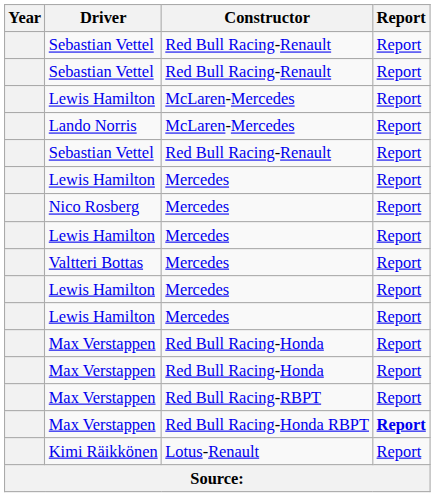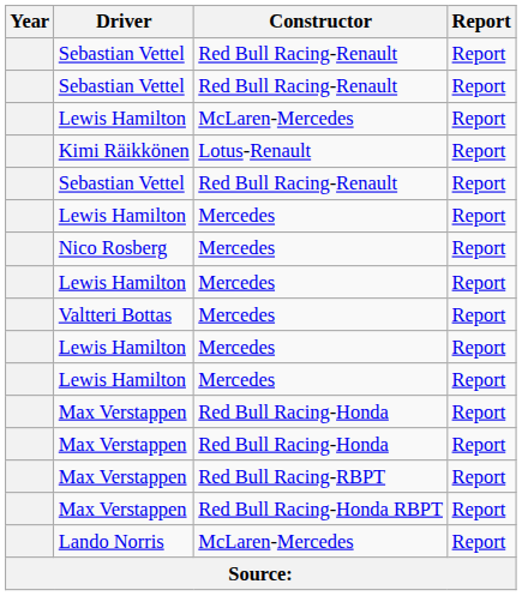 <table class="wikitable" style="font-size: 95%;">
 <tr>
 <th>Year</th>
 <th>Driver</th>
 <th>Constructor</th>
 <th>Report</th>
 </tr>
 <tr>
 <th></th>
 <td> <a href='#'>Sebastian Vettel</a></td>
 <td><a href='#'>Red Bull Racing</a>-<a href='#'>Renault</a></td>
 <td><a href='#'>Report</a></td>
 </tr>
 <tr>
 <th></th>
 <td> <a href='#'>Sebastian Vettel</a></td>
 <td><a href='#'>Red Bull Racing</a>-<a href='#'>Renault</a></td>
 <td><a href='#'>Report</a></td>
 </tr>
 <tr>
 <th></th>
 <td> <a href='#'>Lewis Hamilton</a></td>
 <td><a href='#'>McLaren</a>-<a href='#'>Mercedes</a></td>
 <td><a href='#'>Report</a></td>
 </tr>
 <tr>
 <th></th>
-<td> <a href='#'>Lando Norris</a></td>
-<td><a href='#'>McLaren</a>-<a href='#'>Mercedes</a></td>
+<td> <a href='#'>Kimi Räikkönen</a></td>
+<td><a href='#'>Lotus</a>-<a href='#'>Renault</a></td>
 <td><a href='#'>Report</a></td>
 </tr>
 <tr>
 <th></th>
 <td> <a href='#'>Sebastian Vettel</a></td>
 <td><a href='#'>Red Bull Racing</a>-<a href='#'>Renault</a></td>
 <td><a href='#'>Report</a></td>
 </tr>
 <tr>
 <th></th>
 <td> <a href='#'>Lewis Hamilton</a></td>
 <td><a href='#'>Mercedes</a></td>
 <td><a href='#'>Report</a></td>
 </tr>
 <tr>
 <th></th>
 <td> <a href='#'>Nico Rosberg</a></td>
 <td><a href='#'>Mercedes</a></td>
 <td><a href='#'>Report</a></td>
 </tr>
 <tr>
 <th></th>
 <td> <a href='#'>Lewis Hamilton</a></td>
 <td><a href='#'>Mercedes</a></td>
 <td><a href='#'>Report</a></td>
 </tr>
 <tr>
 <th></th>
 <td> <a href='#'>Valtteri Bottas</a></td>
 <td><a href='#'>Mercedes</a></td>
 <td><a href='#'>Report</a></td>
 </tr>
 <tr>
 <th></th>
 <td> <a href='#'>Lewis Hamilton</a></td>
 <td><a href='#'>Mercedes</a></td>
 <td><a href='#'>Report</a></td>
 </tr>
 <tr>
 <th></th>
 <td> <a href='#'>Lewis Hamilton</a></td>
 <td><a href='#'>Mercedes</a></td>
 <td><a href='#'>Report</a></td>
 </tr>
 <tr>
 <th></th>
 <td> <a href='#'>Max Verstappen</a></td>
 <td><a href='#'>Red Bull Racing</a>-<a href='#'>Honda</a></td>
 <td><a href='#'>Report</a></td>
 </tr>
 <tr>
 <th></th>
 <td> <a href='#'>Max Verstappen</a></td>
 <td><a href='#'>Red Bull Racing</a>-<a href='#'>Honda</a></td>
 <td><a href='#'>Report</a></td>
 </tr>
 <tr>
 <th></th>
 <td> <a href='#'>Max Verstappen</a></td>
 <td><a href='#'>Red Bull Racing</a>-<a href='#'>RBPT</a></td>
 <td><a href='#'>Report</a></td>
 </tr>
 <tr>
 <th></th>
 <td> <a href='#'>Max Verstappen</a></td>
 <td><a href='#'>Red Bull Racing</a>-<a href='#'>Honda RBPT</a></td>
-<td><strong><a href='#'>Report</a></strong></td>
+<td><a href='#'>Report</a></td>
 </tr>
 <tr>
 <th></th>
-<td> <a href='#'>Kimi Räikkönen</a></td>
-<td><a href='#'>Lotus</a>-<a href='#'>Renault</a></td>
+<td> <a href='#'>Lando Norris</a></td>
+<td><a href='#'>McLaren</a>-<a href='#'>Mercedes</a></td>
 <td><a href='#'>Report</a></td>
 </tr>
 <tr>
 <th colspan=4>Source:</th>
 </tr>
 </table>
